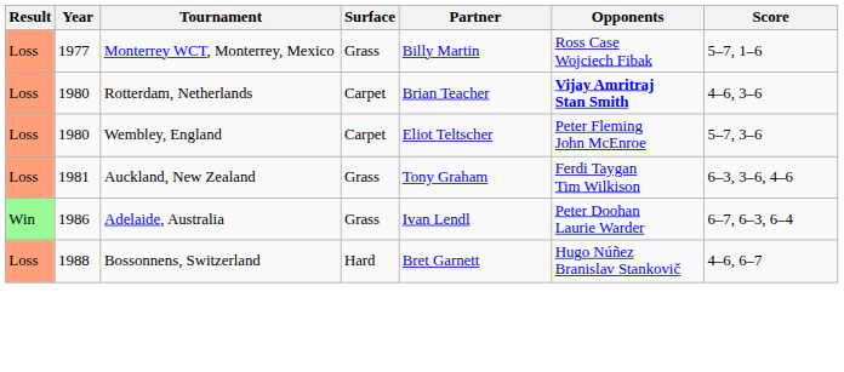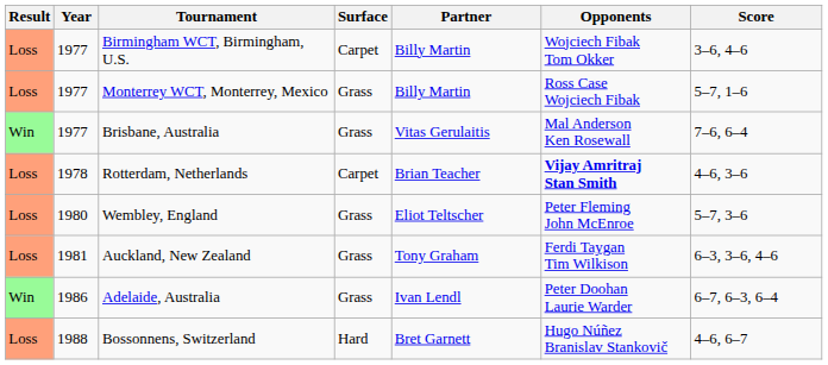 <table class="sortable wikitable">
 <tr>
 <th style="width:40px">Result</th>
 <th style="width:40px">Year</th>
 <th style="width:240px">Tournament</th>
 <th style="width:50px">Surface</th>
 <th style="width:150px">Partner</th>
 <th style="width:150px">Opponents</th>
 <th style="width:130px" class="unsortable">Score</th>
 </tr>
 <tr>
 <td style="background:#ffa07a;">Loss</td>
 <td>1977</td>
+<td><a href='#'>Birmingham WCT</a>, Birmingham, U.S.</td>
+<td>Carpet</td>
+<td> <a href='#'>Billy Martin</a></td>
+<td> <a href='#'>Wojciech Fibak</a> <br>  <a href='#'>Tom Okker</a></td>
+<td>3–6, 4–6</td>
+</tr>
+<tr>
+<td style="background:#ffa07a;">Loss</td>
+<td>1977</td>
 <td><a href='#'>Monterrey WCT</a>, Monterrey, Mexico</td>
 <td>Grass</td>
 <td> <a href='#'>Billy Martin</a></td>
 <td> <a href='#'>Ross Case</a> <br>  <a href='#'>Wojciech Fibak</a></td>
 <td>5–7, 1–6</td>
 </tr>
 <tr>
+<td style="background:#98fb98">Win</td>
+<td>1977</td>
+<td>Brisbane, Australia</td>
+<td>Grass</td>
+<td> <a href='#'>Vitas Gerulaitis</a></td>
+<td> <a href='#'>Mal Anderson</a> <br>  <a href='#'>Ken Rosewall</a></td>
+<td>7–6, 6–4</td>
+</tr>
+<tr>
 <td style="background:#ffa07a;">Loss</td>
-<td>1980</td>
+<td>1978</td>
 <td>Rotterdam, Netherlands</td>
 <td>Carpet</td>
 <td> <a href='#'>Brian Teacher</a></td>
 <td><strong> <a href='#'>Vijay Amritraj</a> <br>  <a href='#'>Stan Smith</a></strong></td>
 <td>4–6, 3–6</td>
 </tr>
 <tr>
 <td style="background:#ffa07a;">Loss</td>
 <td>1980</td>
 <td>Wembley, England</td>
-<td>Carpet</td>
+<td>Grass</td>
 <td> <a href='#'>Eliot Teltscher</a></td>
 <td> <a href='#'>Peter Fleming</a> <br>  <a href='#'>John McEnroe</a></td>
 <td>5–7, 3–6</td>
 </tr>
 <tr>
 <td style="background:#ffa07a;">Loss</td>
 <td>1981</td>
 <td>Auckland, New Zealand</td>
 <td>Grass</td>
 <td> <a href='#'>Tony Graham</a></td>
 <td> <a href='#'>Ferdi Taygan</a> <br>  <a href='#'>Tim Wilkison</a></td>
 <td>6–3, 3–6, 4–6</td>
 </tr>
 <tr>
 <td style="background:#98fb98">Win</td>
 <td>1986</td>
 <td><a href='#'>Adelaide</a>, Australia</td>
 <td>Grass</td>
 <td> <a href='#'>Ivan Lendl</a></td>
 <td> <a href='#'>Peter Doohan</a> <br>  <a href='#'>Laurie Warder</a></td>
 <td>6–7, 6–3, 6–4</td>
 </tr>
 <tr>
 <td style="background:#ffa07a;">Loss</td>
 <td>1988</td>
 <td>Bossonnens, Switzerland</td>
 <td>Hard</td>
 <td> <a href='#'>Bret Garnett</a></td>
 <td> <a href='#'>Hugo Núñez</a> <br>  <a href='#'>Branislav Stankovič</a></td>
 <td>4–6, 6–7</td>
 </tr>
 </table>
